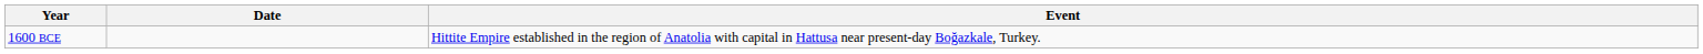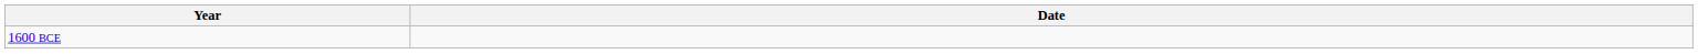 <table class="wikitable" width="100%">
 <tr>
 <th style="width:6%">Year</th>
 <th style="width:19%">Date</th>
-<th>Event</th>
 </tr>
 <tr>
 <td><a href='#'>1600 <small>BCE</small></a></td>
 <td></td>
-<td><a href='#'>Hittite Empire</a> established in the region of <a href='#'>Anatolia</a> with capital in <a href='#'>Hattusa</a> near present-day <a href='#'>Boğazkale</a>, Turkey.</td>
 </tr>
 </table>
